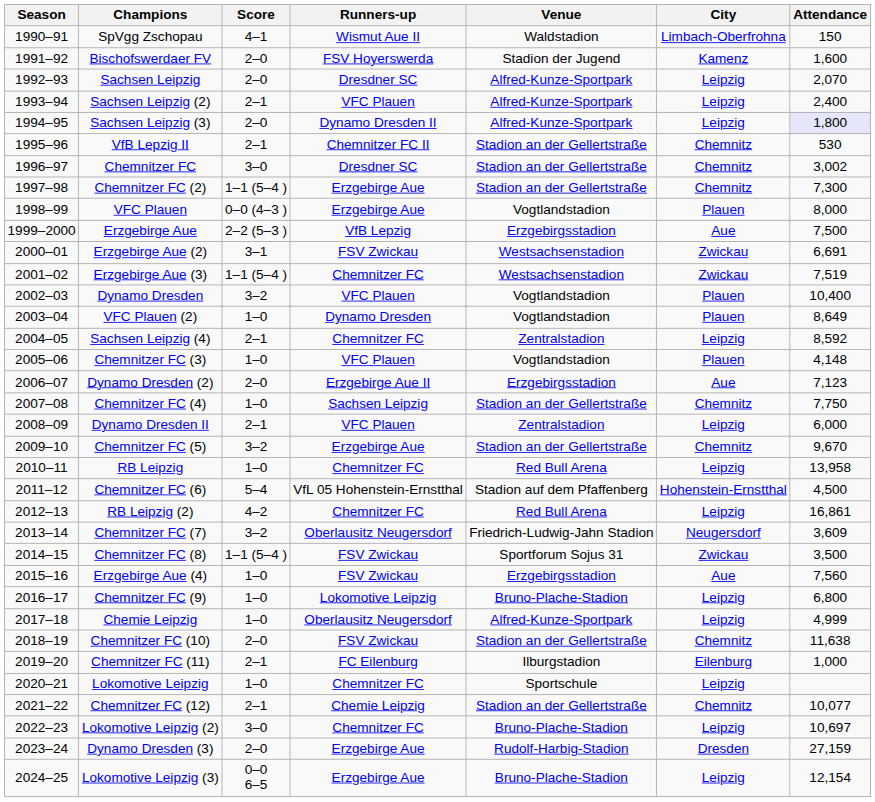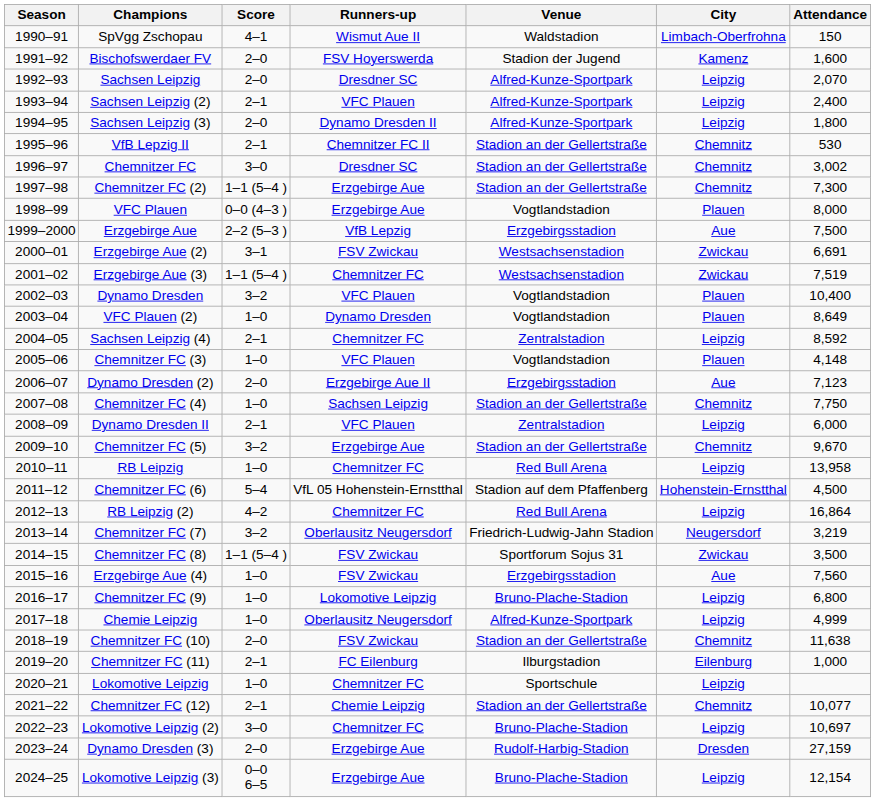 <table class="wikitable sortable plainrowheaders" style="text-align:center">
 <tr>
 <th>Season</th>
 <th>Champions</th>
 <th>Score</th>
 <th>Runners-up</th>
 <th>Venue</th>
 <th>City</th>
 <th>Attendance</th>
 </tr>
 <tr>
 <td>1990–91</td>
 <td>SpVgg Zschopau</td>
 <td>4–1</td>
 <td><a href='#'>Wismut Aue II</a></td>
 <td>Waldstadion</td>
 <td><a href='#'>Limbach-Oberfrohna</a></td>
 <td>150</td>
 </tr>
 <tr>
 <td>1991–92</td>
 <td><a href='#'>Bischofswerdaer FV</a></td>
 <td>2–0</td>
 <td><a href='#'>FSV Hoyerswerda</a></td>
 <td>Stadion der Jugend</td>
 <td><a href='#'>Kamenz</a></td>
 <td>1,600</td>
 </tr>
 <tr>
 <td>1992–93</td>
 <td><a href='#'>Sachsen Leipzig</a></td>
 <td>2–0</td>
 <td><a href='#'>Dresdner SC</a></td>
 <td><a href='#'>Alfred-Kunze-Sportpark</a></td>
 <td><a href='#'>Leipzig</a></td>
 <td>2,070</td>
 </tr>
 <tr>
 <td>1993–94</td>
 <td><a href='#'>Sachsen Leipzig</a> (2)</td>
 <td>2–1</td>
 <td><a href='#'>VFC Plauen</a></td>
 <td><a href='#'>Alfred-Kunze-Sportpark</a></td>
 <td><a href='#'>Leipzig</a></td>
 <td>2,400</td>
 </tr>
 <tr>
 <td>1994–95</td>
 <td><a href='#'>Sachsen Leipzig</a> (3)</td>
 <td>2–0</td>
 <td><a href='#'>Dynamo Dresden II</a></td>
 <td><a href='#'>Alfred-Kunze-Sportpark</a></td>
 <td><a href='#'>Leipzig</a></td>
-<td style="background: lavender;">1,800</td>
+<td>1,800</td>
 </tr>
 <tr>
 <td>1995–96</td>
 <td><a href='#'>VfB Lepzig II</a></td>
 <td>2–1 </td>
 <td><a href='#'>Chemnitzer FC II</a></td>
 <td><a href='#'>Stadion an der Gellertstraße</a></td>
 <td><a href='#'>Chemnitz</a></td>
 <td>530</td>
 </tr>
 <tr>
 <td>1996–97</td>
 <td><a href='#'>Chemnitzer FC</a></td>
 <td>3–0</td>
 <td><a href='#'>Dresdner SC</a></td>
 <td><a href='#'>Stadion an der Gellertstraße</a></td>
 <td><a href='#'>Chemnitz</a></td>
 <td>3,002</td>
 </tr>
 <tr>
 <td>1997–98</td>
 <td><a href='#'>Chemnitzer FC</a> (2)</td>
 <td>1–1 (5–4 )</td>
 <td><a href='#'>Erzgebirge Aue</a></td>
 <td><a href='#'>Stadion an der Gellertstraße</a></td>
 <td><a href='#'>Chemnitz</a></td>
 <td>7,300</td>
 </tr>
 <tr>
 <td>1998–99</td>
 <td><a href='#'>VFC Plauen</a></td>
 <td>0–0 (4–3 )</td>
 <td><a href='#'>Erzgebirge Aue</a></td>
 <td>Vogtlandstadion</td>
 <td><a href='#'>Plauen</a></td>
 <td>8,000</td>
 </tr>
 <tr>
 <td>1999–2000</td>
 <td><a href='#'>Erzgebirge Aue</a></td>
 <td>2–2 (5–3 )</td>
 <td><a href='#'>VfB Lepzig</a></td>
 <td><a href='#'>Erzgebirgsstadion</a></td>
 <td><a href='#'>Aue</a></td>
 <td>7,500</td>
 </tr>
 <tr>
 <td>2000–01</td>
 <td><a href='#'>Erzgebirge Aue</a> (2)</td>
 <td>3–1</td>
 <td><a href='#'>FSV Zwickau</a></td>
 <td><a href='#'>Westsachsenstadion</a></td>
 <td><a href='#'>Zwickau</a></td>
 <td>6,691</td>
 </tr>
 <tr>
 <td>2001–02</td>
 <td><a href='#'>Erzgebirge Aue</a> (3)</td>
 <td>1–1 (5–4 )</td>
 <td><a href='#'>Chemnitzer FC</a></td>
 <td><a href='#'>Westsachsenstadion</a></td>
 <td><a href='#'>Zwickau</a></td>
 <td>7,519</td>
 </tr>
 <tr>
 <td>2002–03</td>
 <td><a href='#'>Dynamo Dresden</a></td>
 <td>3–2</td>
 <td><a href='#'>VFC Plauen</a></td>
 <td>Vogtlandstadion</td>
 <td><a href='#'>Plauen</a></td>
 <td>10,400</td>
 </tr>
 <tr>
 <td>2003–04</td>
 <td><a href='#'>VFC Plauen</a> (2)</td>
 <td>1–0</td>
 <td><a href='#'>Dynamo Dresden</a></td>
 <td>Vogtlandstadion</td>
 <td><a href='#'>Plauen</a></td>
 <td>8,649</td>
 </tr>
 <tr>
 <td>2004–05</td>
 <td><a href='#'>Sachsen Leipzig</a> (4)</td>
 <td>2–1 </td>
 <td><a href='#'>Chemnitzer FC</a></td>
 <td><a href='#'>Zentralstadion</a></td>
 <td><a href='#'>Leipzig</a></td>
 <td>8,592</td>
 </tr>
 <tr>
 <td>2005–06</td>
 <td><a href='#'>Chemnitzer FC</a> (3)</td>
 <td>1–0</td>
 <td><a href='#'>VFC Plauen</a></td>
 <td>Vogtlandstadion</td>
 <td><a href='#'>Plauen</a></td>
 <td>4,148</td>
 </tr>
 <tr>
 <td>2006–07</td>
 <td><a href='#'>Dynamo Dresden</a> (2)</td>
 <td>2–0</td>
 <td><a href='#'>Erzgebirge Aue II</a></td>
 <td><a href='#'>Erzgebirgsstadion</a></td>
 <td><a href='#'>Aue</a></td>
 <td>7,123</td>
 </tr>
 <tr>
 <td>2007–08</td>
 <td><a href='#'>Chemnitzer FC</a> (4)</td>
 <td>1–0</td>
 <td><a href='#'>Sachsen Leipzig</a></td>
 <td><a href='#'>Stadion an der Gellertstraße</a></td>
 <td><a href='#'>Chemnitz</a></td>
 <td>7,750</td>
 </tr>
 <tr>
 <td>2008–09</td>
 <td><a href='#'>Dynamo Dresden II</a></td>
 <td>2–1 </td>
 <td><a href='#'>VFC Plauen</a></td>
 <td><a href='#'>Zentralstadion</a></td>
 <td><a href='#'>Leipzig</a></td>
 <td>6,000</td>
 </tr>
 <tr>
 <td>2009–10</td>
 <td><a href='#'>Chemnitzer FC</a> (5)</td>
 <td>3–2</td>
 <td><a href='#'>Erzgebirge Aue</a></td>
 <td><a href='#'>Stadion an der Gellertstraße</a></td>
 <td><a href='#'>Chemnitz</a></td>
 <td>9,670</td>
 </tr>
 <tr>
 <td>2010–11</td>
 <td><a href='#'>RB Leipzig</a></td>
 <td>1–0</td>
 <td><a href='#'>Chemnitzer FC</a></td>
 <td><a href='#'>Red Bull Arena</a></td>
 <td><a href='#'>Leipzig</a></td>
 <td>13,958</td>
 </tr>
 <tr>
 <td>2011–12</td>
 <td><a href='#'>Chemnitzer FC</a> (6)</td>
 <td>5–4 </td>
 <td>VfL 05 Hohenstein-Ernstthal</td>
 <td>Stadion auf dem Pfaffenberg</td>
 <td><a href='#'>Hohenstein-Ernstthal</a></td>
 <td>4,500</td>
 </tr>
 <tr>
 <td>2012–13</td>
 <td><a href='#'>RB Leipzig</a> (2)</td>
 <td>4–2</td>
 <td><a href='#'>Chemnitzer FC</a></td>
 <td><a href='#'>Red Bull Arena</a></td>
 <td><a href='#'>Leipzig</a></td>
-<td>16,861</td>
+<td>16,864</td>
 </tr>
 <tr>
 <td>2013–14</td>
 <td><a href='#'>Chemnitzer FC</a> (7)</td>
 <td>3–2 </td>
 <td><a href='#'>Oberlausitz Neugersdorf</a></td>
 <td>Friedrich-Ludwig-Jahn Stadion</td>
 <td><a href='#'>Neugersdorf</a></td>
-<td>3,609</td>
+<td>3,219</td>
 </tr>
 <tr>
 <td>2014–15</td>
 <td><a href='#'>Chemnitzer FC</a> (8)</td>
 <td>1–1 (5–4 )</td>
 <td><a href='#'>FSV Zwickau</a></td>
 <td>Sportforum Sojus 31</td>
 <td><a href='#'>Zwickau</a></td>
 <td>3,500</td>
 </tr>
 <tr>
 <td>2015–16</td>
 <td><a href='#'>Erzgebirge Aue</a> (4)</td>
 <td>1–0</td>
 <td><a href='#'>FSV Zwickau</a></td>
 <td><a href='#'>Erzgebirgsstadion</a></td>
 <td><a href='#'>Aue</a></td>
 <td>7,560</td>
 </tr>
 <tr>
 <td>2016–17</td>
 <td><a href='#'>Chemnitzer FC</a> (9)</td>
 <td>1–0</td>
 <td><a href='#'>Lokomotive Leipzig</a></td>
 <td><a href='#'>Bruno-Plache-Stadion</a></td>
 <td><a href='#'>Leipzig</a></td>
 <td>6,800</td>
 </tr>
 <tr>
 <td>2017–18</td>
 <td><a href='#'>Chemie Leipzig</a></td>
 <td>1–0</td>
 <td><a href='#'>Oberlausitz Neugersdorf</a></td>
 <td><a href='#'>Alfred-Kunze-Sportpark</a></td>
 <td><a href='#'>Leipzig</a></td>
 <td>4,999</td>
 </tr>
 <tr>
 <td>2018–19</td>
 <td><a href='#'>Chemnitzer FC</a> (10)</td>
 <td>2–0</td>
 <td><a href='#'>FSV Zwickau</a></td>
 <td><a href='#'>Stadion an der Gellertstraße</a></td>
 <td><a href='#'>Chemnitz</a></td>
 <td>11,638</td>
 </tr>
 <tr>
 <td>2019–20</td>
 <td><a href='#'>Chemnitzer FC</a> (11)</td>
 <td>2–1</td>
 <td><a href='#'>FC Eilenburg</a></td>
 <td>Ilburgstadion</td>
 <td><a href='#'>Eilenburg</a></td>
 <td>1,000</td>
 </tr>
 <tr>
 <td>2020–21</td>
 <td><a href='#'>Lokomotive Leipzig</a></td>
 <td>1–0 </td>
 <td><a href='#'>Chemnitzer FC</a></td>
 <td>Sportschule</td>
 <td><a href='#'>Leipzig</a></td>
 <td></td>
 </tr>
 <tr>
 <td>2021–22</td>
 <td><a href='#'>Chemnitzer FC</a> (12)</td>
 <td>2–1</td>
 <td><a href='#'>Chemie Leipzig</a></td>
 <td><a href='#'>Stadion an der Gellertstraße</a></td>
 <td><a href='#'>Chemnitz</a></td>
 <td>10,077</td>
 </tr>
 <tr>
 <td>2022–23</td>
 <td><a href='#'>Lokomotive Leipzig</a> (2)</td>
 <td>3–0</td>
 <td><a href='#'>Chemnitzer FC</a></td>
 <td><a href='#'>Bruno-Plache-Stadion</a></td>
 <td><a href='#'>Leipzig</a></td>
 <td>10,697</td>
 </tr>
 <tr>
 <td>2023–24</td>
 <td><a href='#'>Dynamo Dresden</a> (3)</td>
 <td>2–0 </td>
 <td><a href='#'>Erzgebirge Aue</a></td>
 <td><a href='#'>Rudolf-Harbig-Stadion</a></td>
 <td><a href='#'>Dresden</a></td>
 <td>27,159</td>
 </tr>
 <tr>
 <td>2024–25</td>
 <td><a href='#'>Lokomotive Leipzig</a> (3)</td>
 <td>0–0 <br>6–5 </td>
 <td><a href='#'>Erzgebirge Aue</a></td>
 <td><a href='#'>Bruno-Plache-Stadion</a></td>
 <td><a href='#'>Leipzig</a></td>
 <td>12,154</td>
 </tr>
 </table>
